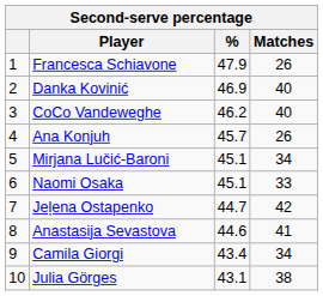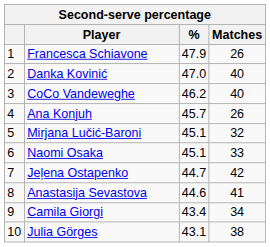 <table class="wikitable sortable" style=font-size:90%>
 <tr>
 <th colspan=4>Second-serve percentage</th>
 </tr>
 <tr>
 <th></th>
 <th width=171>Player</th>
 <th width=20>%</th>
 <th>Matches</th>
 </tr>
 <tr>
 <td>1</td>
 <td> <a href='#'>Francesca Schiavone</a></td>
 <td>47.9</td>
 <td align=center>26</td>
 </tr>
 <tr>
 <td>2</td>
 <td> <a href='#'>Danka Kovinić</a></td>
-<td>46.9</td>
+<td>47.0</td>
 <td align=center>40</td>
 </tr>
 <tr>
 <td>3</td>
 <td> <a href='#'>CoCo Vandeweghe</a></td>
 <td>46.2</td>
 <td align=center>40</td>
 </tr>
 <tr>
 <td>4</td>
 <td> <a href='#'>Ana Konjuh</a></td>
 <td>45.7</td>
 <td align=center>26</td>
 </tr>
 <tr>
 <td>5</td>
 <td> <a href='#'>Mirjana Lučić-Baroni</a></td>
 <td>45.1</td>
-<td align=center>34</td>
+<td align=center>32</td>
 </tr>
 <tr>
 <td>6</td>
 <td> <a href='#'>Naomi Osaka</a></td>
 <td>45.1</td>
 <td align=center>33</td>
 </tr>
 <tr>
 <td>7</td>
 <td> <a href='#'>Jeļena Ostapenko</a></td>
 <td>44.7</td>
 <td align=center>42</td>
 </tr>
 <tr>
 <td>8</td>
 <td> <a href='#'>Anastasija Sevastova</a></td>
 <td>44.6</td>
 <td align=center>41</td>
 </tr>
 <tr>
 <td>9</td>
 <td> <a href='#'>Camila Giorgi</a></td>
 <td>43.4</td>
 <td align=center>34</td>
 </tr>
 <tr>
 <td>10</td>
 <td> <a href='#'>Julia Görges</a></td>
 <td>43.1</td>
 <td align=center>38</td>
 </tr>
 </table>
